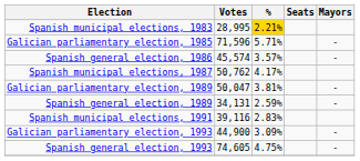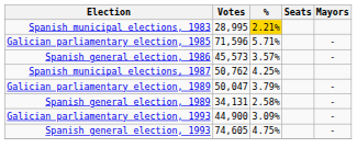 <table class="wikitable sortable">
 <tr>
 <th bgcolor="#BFCFFF">Election</th>
 <th bgcolor="#BFCFFF">Votes</th>
 <th bgcolor="#BFCFFF">%</th>
 <th bgcolor="#BFCFFF">Seats</th>
 <th bgcolor="#BFCFFF">Mayors</th>
 </tr>
 <tr>
 <td align="right"><a href='#'>Spanish municipal elections, 1983</a></td>
 <td align="right">28,995</td>
 <td align="right" style="background: gold;">2.21%</td>
 <td align="center"></td>
 <td align="center"></td>
 </tr>
 <tr>
 <td align="right"><a href='#'>Galician parliamentary election, 1985</a></td>
 <td align="right">71,596</td>
 <td align="right">5.71%</td>
 <td align="center"></td>
 <td align="center">-</td>
 </tr>
 <tr>
 <td align="right"><a href='#'>Spanish general election, 1986</a></td>
-<td align="right">45,574</td>
+<td align="right">45,573</td>
 <td align="right">3.57%</td>
 <td align="center"></td>
 <td align="center">-</td>
 </tr>
 <tr>
 <td align="right"><a href='#'>Spanish municipal elections, 1987</a></td>
 <td align="right">50,762</td>
-<td align="right">4.17%</td>
+<td align="right">4.25%</td>
 <td align="center"></td>
 <td align="center"></td>
 </tr>
 <tr>
 <td align="right"><a href='#'>Galician parliamentary election, 1989</a></td>
 <td align="right">50,047</td>
-<td align="right">3.81%</td>
+<td align="right">3.79%</td>
 <td align="center"></td>
 <td align="center">-</td>
 </tr>
 <tr>
 <td align="right"><a href='#'>Spanish general election, 1989</a></td>
 <td align="right">34,131</td>
-<td align="right">2.59%</td>
+<td align="right">2.58%</td>
 <td align="center"></td>
 <td align="center">-</td>
-</tr>
-<tr>
-<td align="right"><a href='#'>Spanish municipal elections, 1991</a></td>
-<td align="right">39,116</td>
-<td align="right">2.83%</td>
-<td align="center"></td>
-<td align="center"></td>
 </tr>
 <tr>
 <td align="right"><a href='#'>Galician parliamentary election, 1993</a></td>
 <td align="right">44,900</td>
 <td align="right">3.09%</td>
 <td align="center"></td>
 <td align="center">-</td>
 </tr>
 <tr>
 <td align="right"><a href='#'>Spanish general election, 1993</a></td>
 <td align="right">74,605</td>
 <td align="right">4.75%</td>
 <td align="center"></td>
 <td align="center">-</td>
 </tr>
 <tr>
 </tr>
 </table>
